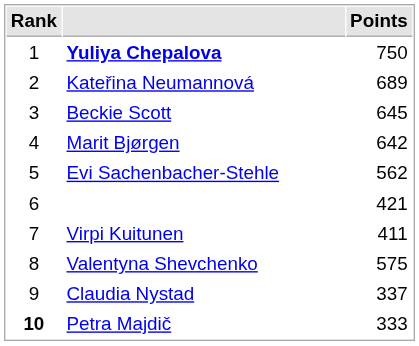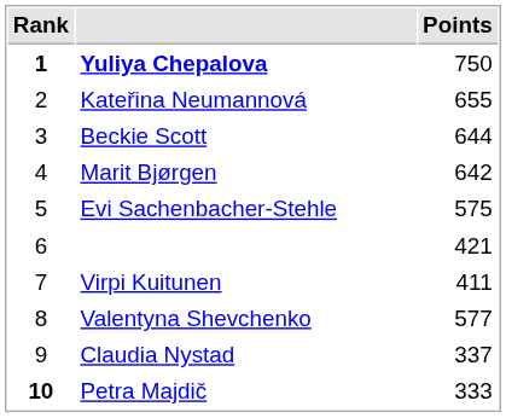 <table cellspacing="1" cellpadding="3" style="border:1px solid #AAAAAA;font-size:86%">
 <tr style="background-color: #E4E4E4;">
 <th style="border-bottom:1px solid #AAAAAA" width=10>Rank</th>
 <th style="border-bottom:1px solid #AAAAAA" width=200></th>
 <th style="border-bottom:1px solid #AAAAAA" width=20 align=right>Points</th>
 </tr>
 <tr>
-<td align="center">1</td>
+<td align="center"><strong>1</strong></td>
 <td> <strong><a href='#'>Yuliya Chepalova</a></strong></td>
 <td align="right">750</td>
 </tr>
 <tr>
 <td align="center">2</td>
 <td> <a href='#'>Kateřina Neumannová</a></td>
-<td align="right">689</td>
+<td align="right">655</td>
 </tr>
 <tr>
 <td align="center">3</td>
 <td> <a href='#'>Beckie Scott</a></td>
-<td align="right">645</td>
+<td align="right">644</td>
 </tr>
 <tr>
 <td align="center">4</td>
 <td> <a href='#'>Marit Bjørgen</a></td>
 <td align="right">642</td>
 </tr>
 <tr>
 <td align="center">5</td>
 <td> <a href='#'>Evi Sachenbacher-Stehle</a></td>
-<td align="right">562</td>
+<td align="right">575</td>
 </tr>
 <tr>
 <td align="center">6</td>
 <td></td>
 <td align="right">421</td>
 </tr>
 <tr>
 <td align="center">7</td>
 <td> <a href='#'>Virpi Kuitunen</a></td>
 <td align="right">411</td>
 </tr>
 <tr>
 <td align="center">8</td>
 <td> <a href='#'>Valentyna Shevchenko</a></td>
-<td align="right">575</td>
+<td align="right">577</td>
 </tr>
 <tr>
 <td align="center">9</td>
 <td> <a href='#'>Claudia Nystad</a></td>
 <td align="right">337</td>
 </tr>
 <tr>
 <td align="center"><strong>10</strong></td>
 <td> <a href='#'>Petra Majdič</a></td>
 <td align="right">333</td>
 </tr>
 </table>
